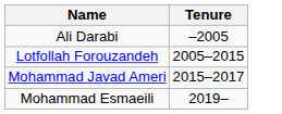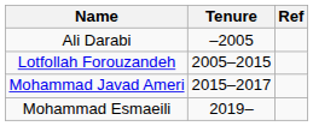 <table class="wikitable" style="text-align:center; font-size:100%; line-height:16px;">
 <tr>
 <th>Name</th>
 <th>Tenure</th>
+<th>Ref</th>
 </tr>
 <tr>
 <td>Ali Darabi</td>
 <td>–2005</td>
+<td></td>
 </tr>
 <tr>
 <td><a href='#'>Lotfollah Forouzandeh</a></td>
 <td>2005–2015</td>
+<td></td>
 </tr>
 <tr>
 <td><a href='#'>Mohammad Javad Ameri</a></td>
 <td>2015–2017</td>
+<td></td>
 </tr>
 <tr>
 <td>Mohammad Esmaeili</td>
 <td>2019–</td>
+<td></td>
 </tr>
 </table>
